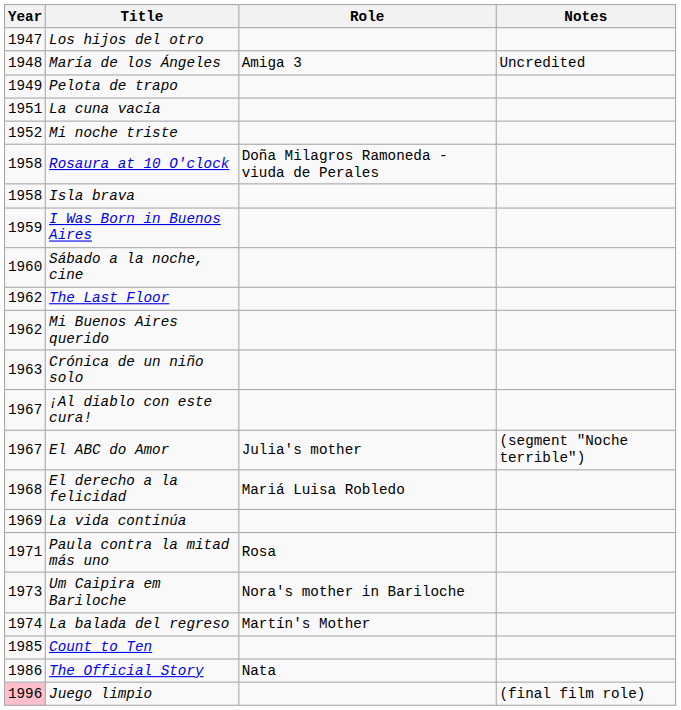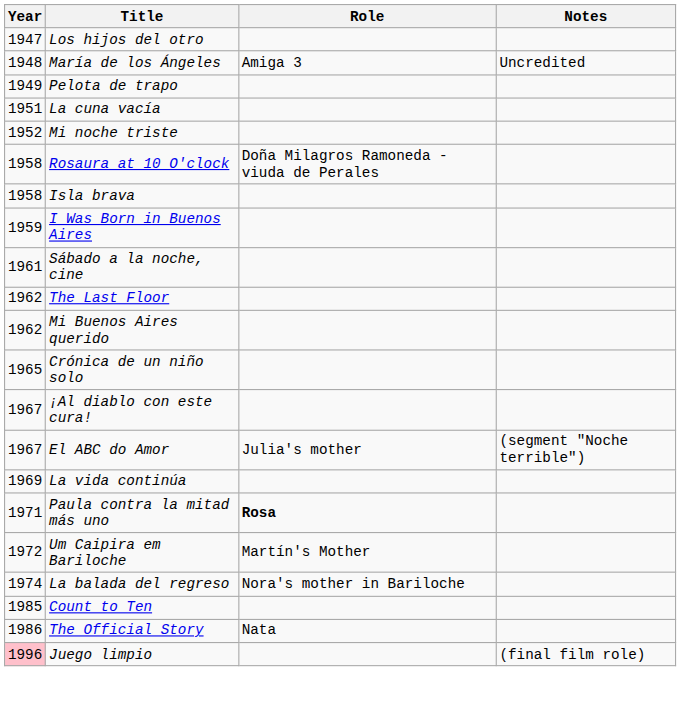 <table class="wikitable">
 <tr>
 <th>Year</th>
 <th>Title</th>
 <th>Role</th>
 <th>Notes</th>
 </tr>
 <tr>
 <td>1947</td>
 <td><em>Los hijos del otro</em></td>
 <td></td>
 <td></td>
 </tr>
 <tr>
 <td>1948</td>
 <td><em>María de los Ángeles</em></td>
 <td>Amiga 3</td>
 <td>Uncredited</td>
 </tr>
 <tr>
 <td>1949</td>
 <td><em>Pelota de trapo</em></td>
 <td></td>
 <td></td>
 </tr>
 <tr>
 <td>1951</td>
 <td><em>La cuna vacía</em></td>
 <td></td>
 <td></td>
 </tr>
 <tr>
 <td>1952</td>
 <td><em>Mi noche triste</em></td>
 <td></td>
 <td></td>
 </tr>
 <tr>
 <td>1958</td>
 <td><em><a href='#'>Rosaura at 10 O'clock</a></em></td>
 <td>Doña Milagros Ramoneda - viuda de Perales</td>
 <td></td>
 </tr>
 <tr>
 <td>1958</td>
 <td><em>Isla brava</em></td>
 <td></td>
 <td></td>
 </tr>
 <tr>
 <td>1959</td>
 <td><em><a href='#'>I Was Born in Buenos Aires</a></em></td>
 <td></td>
 <td></td>
 </tr>
 <tr>
-<td>1960</td>
+<td>1961</td>
 <td><em>Sábado a la noche, cine</em></td>
 <td></td>
 <td></td>
 </tr>
 <tr>
 <td>1962</td>
 <td><em><a href='#'>The Last Floor</a></em></td>
 <td></td>
 <td></td>
 </tr>
 <tr>
 <td>1962</td>
 <td><em>Mi Buenos Aires querido</em></td>
 <td></td>
 <td></td>
 </tr>
 <tr>
-<td>1963</td>
+<td>1965</td>
 <td><em>Crónica de un niño solo</em></td>
 <td></td>
 <td></td>
 </tr>
 <tr>
 <td>1967</td>
 <td><em>¡Al diablo con este cura!</em></td>
 <td></td>
 <td></td>
 </tr>
 <tr>
 <td>1967</td>
 <td><em>El ABC do Amor</em></td>
 <td>Julia's mother</td>
 <td>(segment "Noche terrible")</td>
 </tr>
 <tr>
-<td>1968</td>
-<td><em>El derecho a la felicidad</em></td>
-<td>Mariá Luisa Robledo</td>
-<td></td>
-</tr>
-<tr>
 <td>1969</td>
 <td><em>La vida continúa</em></td>
 <td></td>
 <td></td>
 </tr>
 <tr>
 <td>1971</td>
 <td><em>Paula contra la mitad más uno</em></td>
-<td>Rosa</td>
+<td><strong>Rosa</strong></td>
 <td></td>
 </tr>
 <tr>
-<td>1973</td>
+<td>1972</td>
 <td><em>Um Caipira em Bariloche</em></td>
-<td>Nora's mother in Bariloche</td>
+<td>Martín's Mother</td>
 <td></td>
 </tr>
 <tr>
 <td>1974</td>
 <td><em>La balada del regreso</em></td>
-<td>Martín's Mother</td>
+<td>Nora's mother in Bariloche</td>
 <td></td>
 </tr>
 <tr>
 <td>1985</td>
 <td><em><a href='#'>Count to Ten</a></em></td>
 <td></td>
 <td></td>
 </tr>
 <tr>
 <td>1986</td>
 <td><em><a href='#'>The Official Story</a></em></td>
 <td>Nata</td>
 <td></td>
 </tr>
 <tr>
 <td style="background: pink;">1996</td>
 <td><em>Juego limpio</em></td>
 <td></td>
 <td>(final film role)</td>
 </tr>
 </table>
